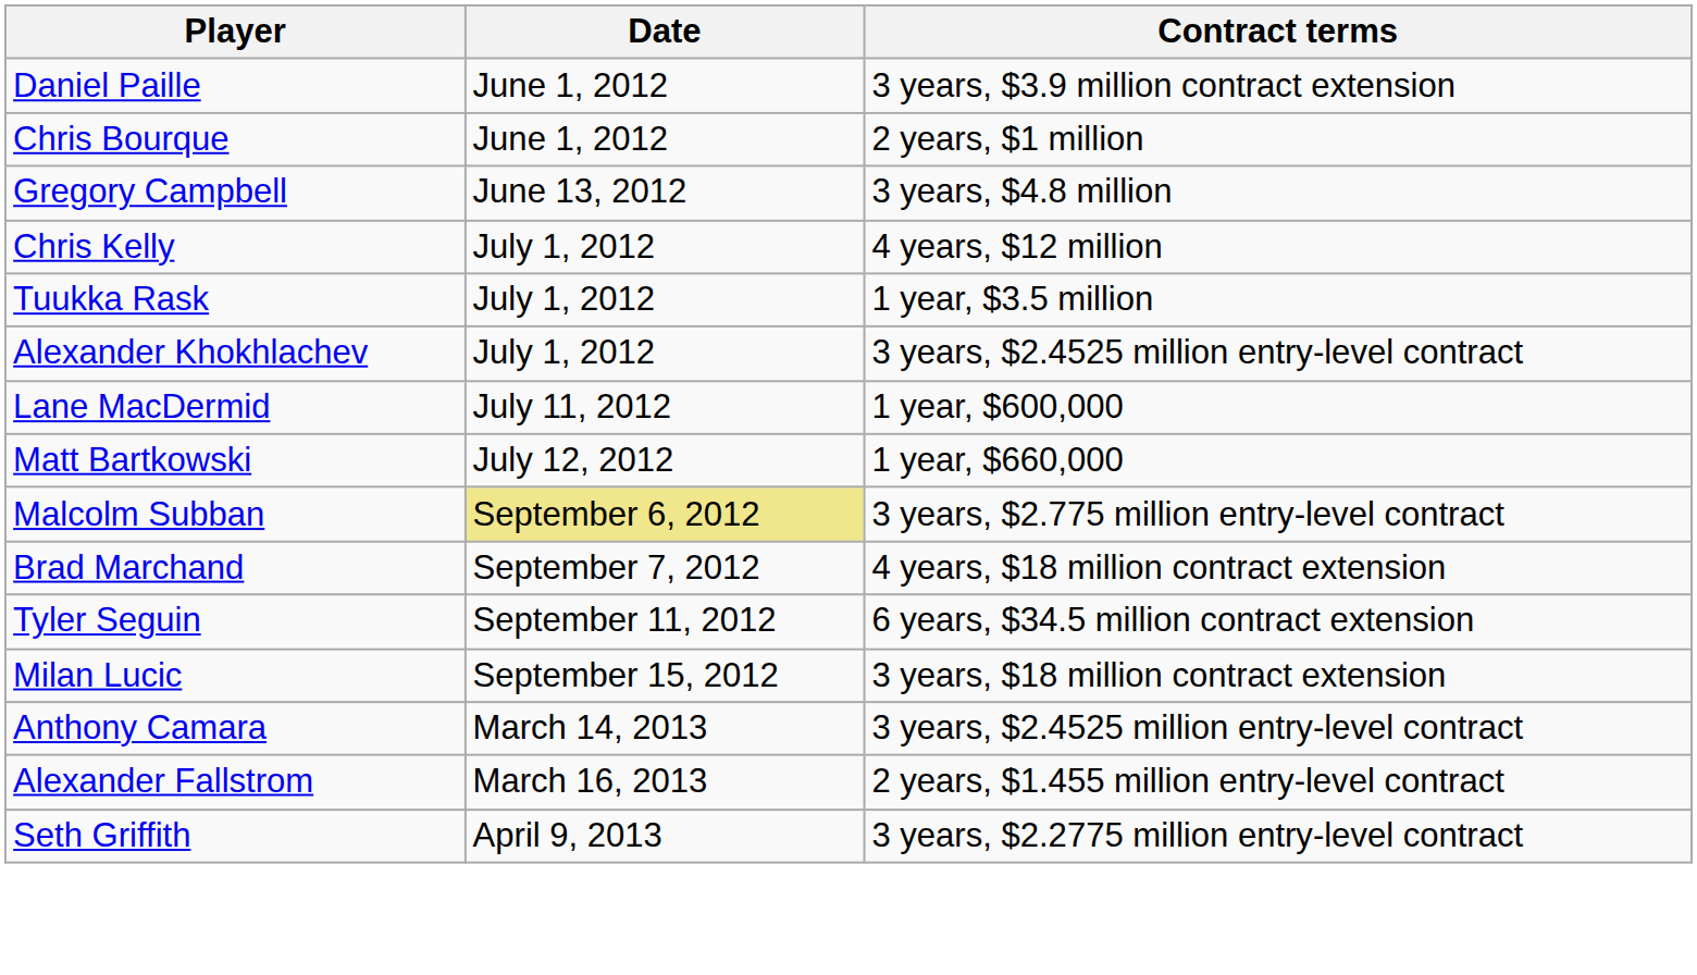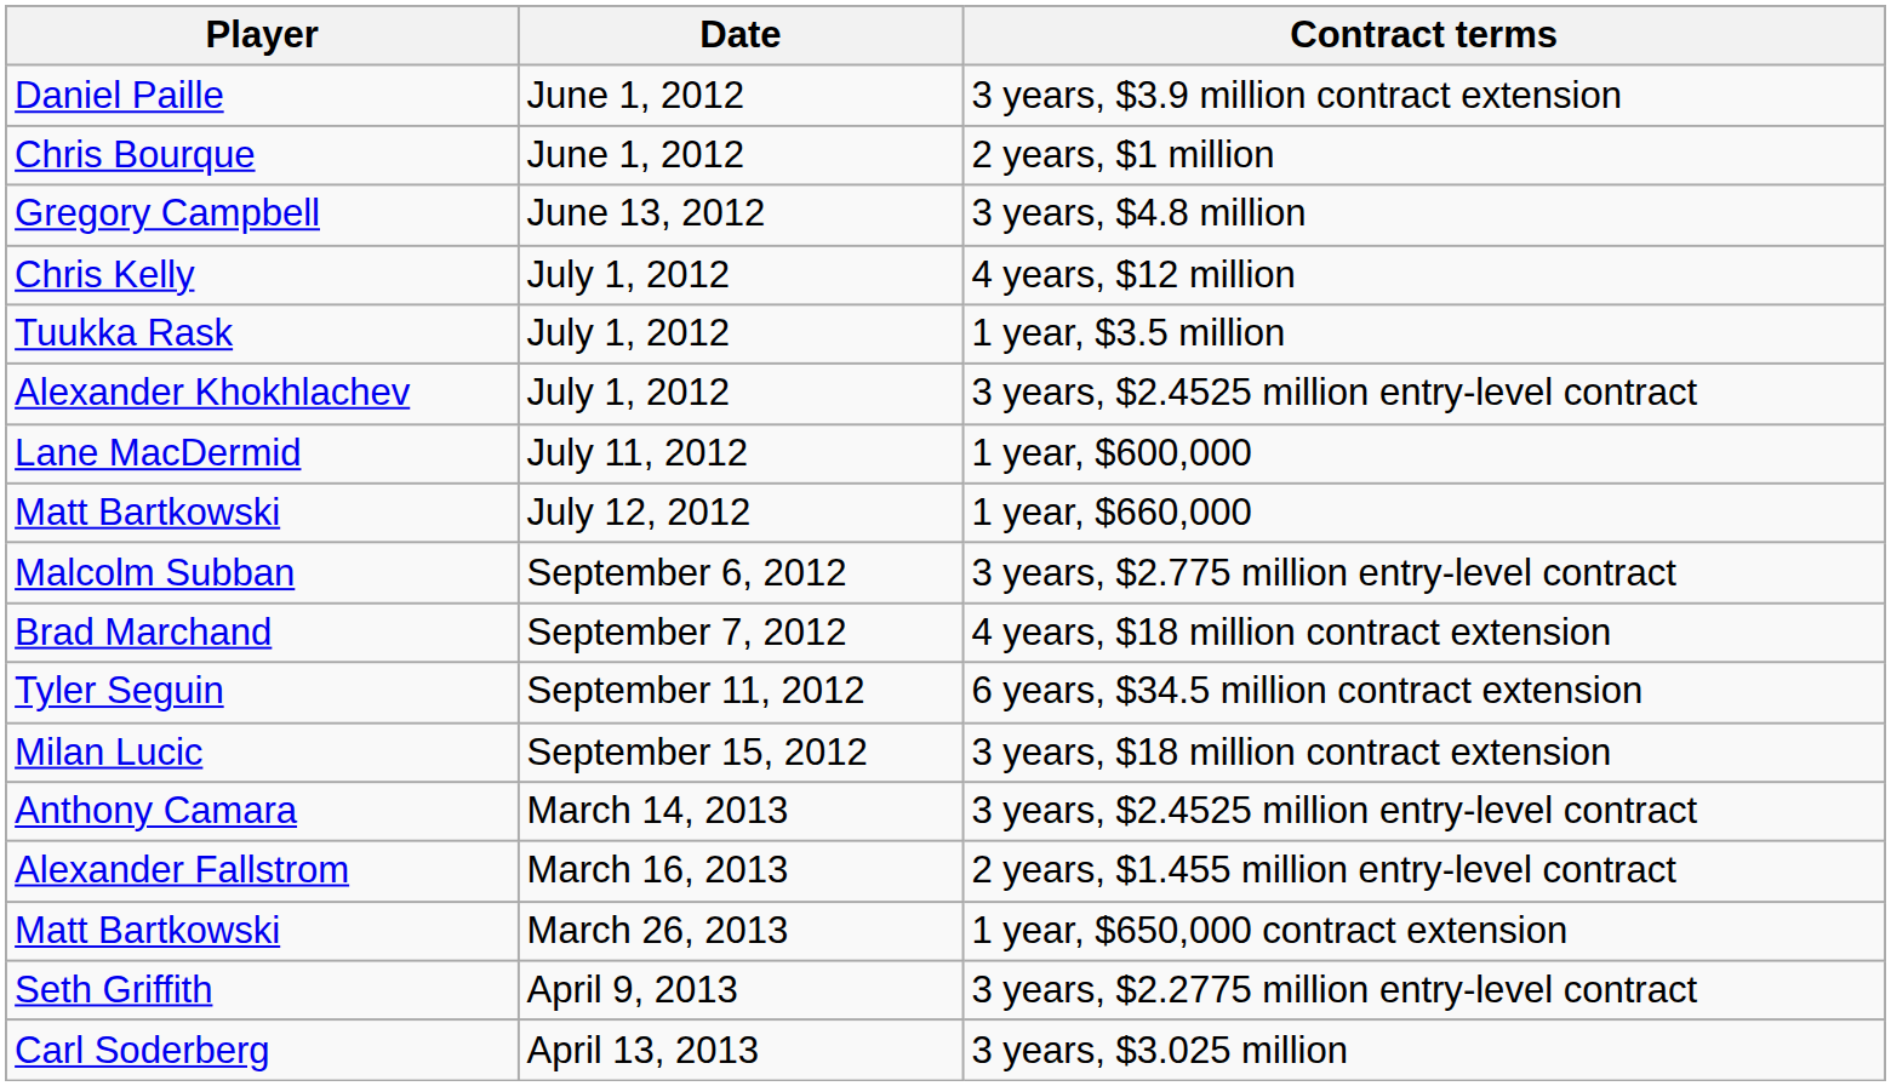 <table class="wikitable" style="border-collapse: collapse; width: 50em; padding: 3;">
 <tr>
 <th>Player</th>
 <th>Date</th>
 <th>Contract terms</th>
 </tr>
 <tr>
 <td><a href='#'>Daniel Paille</a></td>
 <td>June 1, 2012</td>
 <td>3 years, $3.9 million contract extension</td>
 </tr>
 <tr>
 <td><a href='#'>Chris Bourque</a></td>
 <td>June 1, 2012</td>
 <td>2 years, $1 million</td>
 </tr>
 <tr>
 <td><a href='#'>Gregory Campbell</a></td>
 <td>June 13, 2012</td>
 <td>3 years, $4.8 million</td>
 </tr>
 <tr>
 <td><a href='#'>Chris Kelly</a></td>
 <td>July 1, 2012</td>
 <td>4 years, $12 million</td>
 </tr>
 <tr>
 <td><a href='#'>Tuukka Rask</a></td>
 <td>July 1, 2012</td>
 <td>1 year, $3.5 million</td>
 </tr>
 <tr>
 <td><a href='#'>Alexander Khokhlachev</a></td>
 <td>July 1, 2012</td>
 <td>3 years, $2.4525 million entry-level contract</td>
 </tr>
 <tr>
 <td><a href='#'>Lane MacDermid</a></td>
 <td>July 11, 2012</td>
 <td>1 year, $600,000</td>
 </tr>
 <tr>
 <td><a href='#'>Matt Bartkowski</a></td>
 <td>July 12, 2012</td>
 <td>1 year, $660,000</td>
 </tr>
 <tr>
 <td><a href='#'>Malcolm Subban</a></td>
-<td style="background: khaki;">September 6, 2012</td>
+<td>September 6, 2012</td>
 <td>3 years, $2.775 million entry-level contract</td>
 </tr>
 <tr>
 <td><a href='#'>Brad Marchand</a></td>
 <td>September 7, 2012</td>
 <td>4 years, $18 million contract extension</td>
 </tr>
 <tr>
 <td><a href='#'>Tyler Seguin</a></td>
 <td>September 11, 2012</td>
 <td>6 years, $34.5 million contract extension</td>
 </tr>
 <tr>
 <td><a href='#'>Milan Lucic</a></td>
 <td>September 15, 2012</td>
 <td>3 years, $18 million contract extension</td>
 </tr>
 <tr>
 <td><a href='#'>Anthony Camara</a></td>
 <td>March 14, 2013</td>
 <td>3 years, $2.4525 million entry-level contract</td>
 </tr>
 <tr>
 <td><a href='#'>Alexander Fallstrom</a></td>
 <td>March 16, 2013</td>
 <td>2 years, $1.455 million entry-level contract</td>
 </tr>
 <tr>
+<td><a href='#'>Matt Bartkowski</a></td>
+<td>March 26, 2013</td>
+<td>1 year, $650,000 contract extension</td>
+</tr>
+<tr>
 <td><a href='#'>Seth Griffith</a></td>
 <td>April 9, 2013</td>
 <td>3 years, $2.2775 million entry-level contract</td>
 </tr>
+<tr>
+<td><a href='#'>Carl Soderberg</a></td>
+<td>April 13, 2013</td>
+<td>3 years, $3.025 million</td>
+</tr>
 </table>
